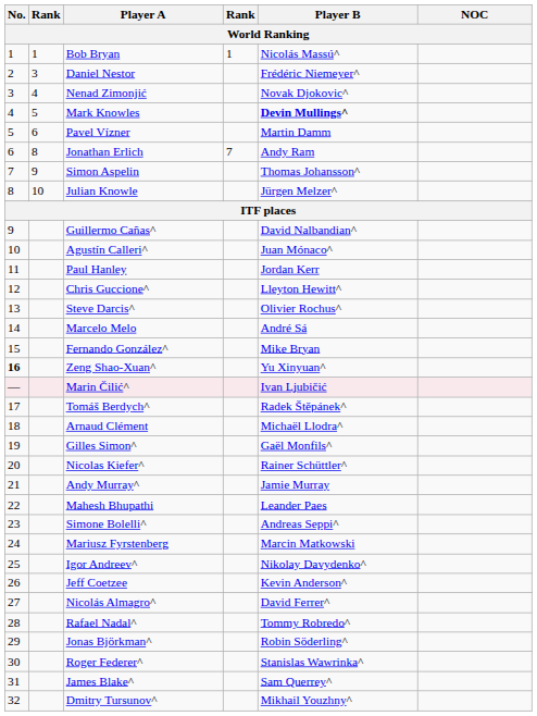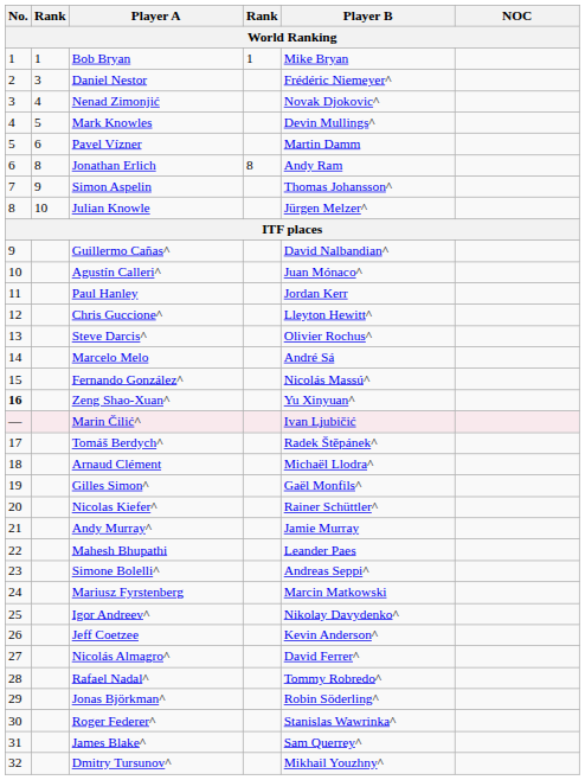 <table class="wikitable">
 <tr>
 <th width=20>No.</th>
 <th width=20>Rank</th>
 <th width=200>Player A</th>
 <th width=20>Rank</th>
 <th width=200>Player B</th>
 <th width=140>NOC</th>
 </tr>
 <tr>
 <th colspan="6">World Ranking</th>
 </tr>
 <tr>
 <td>1</td>
 <td>1</td>
 <td><a href='#'>Bob Bryan</a></td>
 <td>1</td>
-<td><a href='#'>Nicolás Massú</a>^</td>
+<td><a href='#'>Mike Bryan</a></td>
 <td></td>
 </tr>
 <tr>
 <td>2</td>
 <td>3</td>
 <td><a href='#'>Daniel Nestor</a></td>
 <td></td>
 <td><a href='#'>Frédéric Niemeyer</a>^</td>
 <td></td>
 </tr>
 <tr>
 <td>3</td>
 <td>4</td>
 <td><a href='#'>Nenad Zimonjić</a></td>
 <td></td>
 <td><a href='#'>Novak Djokovic</a>^</td>
 <td></td>
 </tr>
 <tr>
 <td>4</td>
 <td>5</td>
 <td><a href='#'>Mark Knowles</a></td>
 <td></td>
-<td><strong><a href='#'>Devin Mullings</a>^</strong></td>
+<td><a href='#'>Devin Mullings</a>^</td>
 <td></td>
 </tr>
 <tr>
 <td>5</td>
 <td>6</td>
 <td><a href='#'>Pavel Vízner</a></td>
 <td></td>
 <td><a href='#'>Martin Damm</a></td>
 <td></td>
 </tr>
 <tr>
 <td>6</td>
 <td>8</td>
 <td><a href='#'>Jonathan Erlich</a></td>
-<td>7</td>
+<td>8</td>
 <td><a href='#'>Andy Ram</a></td>
 <td></td>
 </tr>
 <tr>
 <td>7</td>
 <td>9</td>
 <td><a href='#'>Simon Aspelin</a></td>
 <td></td>
 <td><a href='#'>Thomas Johansson</a>^</td>
 <td></td>
 </tr>
 <tr>
 <td>8</td>
 <td>10</td>
 <td><a href='#'>Julian Knowle</a></td>
 <td></td>
 <td><a href='#'>Jürgen Melzer</a>^</td>
 <td></td>
 </tr>
 <tr>
 <th colspan="6">ITF places</th>
 </tr>
 <tr>
 <td>9</td>
 <td></td>
 <td><a href='#'>Guillermo Cañas</a>^</td>
 <td></td>
 <td><a href='#'>David Nalbandian</a>^</td>
 <td></td>
 </tr>
 <tr>
 <td>10</td>
 <td></td>
 <td><a href='#'>Agustín Calleri</a>^</td>
 <td></td>
 <td><a href='#'>Juan Mónaco</a>^</td>
 <td></td>
 </tr>
 <tr>
 <td>11</td>
 <td></td>
 <td><a href='#'>Paul Hanley</a></td>
 <td></td>
 <td><a href='#'>Jordan Kerr</a></td>
 <td></td>
 </tr>
 <tr>
 <td>12</td>
 <td></td>
 <td><a href='#'>Chris Guccione</a>^</td>
 <td></td>
 <td><a href='#'>Lleyton Hewitt</a>^</td>
 <td></td>
 </tr>
 <tr>
 <td>13</td>
 <td></td>
 <td><a href='#'>Steve Darcis</a>^</td>
 <td></td>
 <td><a href='#'>Olivier Rochus</a>^</td>
 <td></td>
 </tr>
 <tr>
 <td>14</td>
 <td></td>
 <td><a href='#'>Marcelo Melo</a></td>
 <td></td>
 <td><a href='#'>André Sá</a></td>
 <td></td>
 </tr>
 <tr>
 <td>15</td>
 <td></td>
 <td><a href='#'>Fernando González</a>^</td>
 <td></td>
-<td><a href='#'>Mike Bryan</a></td>
+<td><a href='#'>Nicolás Massú</a>^</td>
 <td></td>
 </tr>
 <tr>
 <td><strong>16</strong></td>
 <td></td>
 <td><a href='#'>Zeng Shao-Xuan</a>^</td>
 <td></td>
 <td><a href='#'>Yu Xinyuan</a>^</td>
 <td></td>
 </tr>
 <tr bgcolor=#F9E9ED>
 <td>—</td>
 <td></td>
 <td><a href='#'>Marin Čilić</a>^</td>
 <td></td>
 <td><a href='#'>Ivan Ljubičić</a></td>
 <td></td>
 </tr>
 <tr>
 <td>17</td>
 <td></td>
 <td><a href='#'>Tomáš Berdych</a>^</td>
 <td></td>
 <td><a href='#'>Radek Štěpánek</a>^</td>
 <td></td>
 </tr>
 <tr>
 <td>18</td>
 <td></td>
 <td><a href='#'>Arnaud Clément</a></td>
 <td></td>
 <td><a href='#'>Michaël Llodra</a>^</td>
 <td></td>
 </tr>
 <tr>
 <td>19</td>
 <td></td>
 <td><a href='#'>Gilles Simon</a>^</td>
 <td></td>
 <td><a href='#'>Gaël Monfils</a>^</td>
 <td></td>
 </tr>
 <tr>
 <td>20</td>
 <td></td>
 <td><a href='#'>Nicolas Kiefer</a>^</td>
 <td></td>
 <td><a href='#'>Rainer Schüttler</a>^</td>
 <td></td>
 </tr>
 <tr>
 <td>21</td>
 <td></td>
 <td><a href='#'>Andy Murray</a>^</td>
 <td></td>
 <td><a href='#'>Jamie Murray</a></td>
 <td></td>
 </tr>
 <tr>
 <td>22</td>
 <td></td>
 <td><a href='#'>Mahesh Bhupathi</a></td>
 <td></td>
 <td><a href='#'>Leander Paes</a></td>
 <td></td>
 </tr>
 <tr>
 <td>23</td>
 <td></td>
 <td><a href='#'>Simone Bolelli</a>^</td>
 <td></td>
 <td><a href='#'>Andreas Seppi</a>^</td>
 <td></td>
 </tr>
 <tr>
 <td>24</td>
 <td></td>
 <td><a href='#'>Mariusz Fyrstenberg</a></td>
 <td></td>
 <td><a href='#'>Marcin Matkowski</a></td>
 <td></td>
 </tr>
 <tr>
 <td>25</td>
 <td></td>
 <td><a href='#'>Igor Andreev</a>^</td>
 <td></td>
 <td><a href='#'>Nikolay Davydenko</a>^</td>
 <td></td>
 </tr>
 <tr>
 <td>26</td>
 <td></td>
 <td><a href='#'>Jeff Coetzee</a></td>
 <td></td>
 <td><a href='#'>Kevin Anderson</a>^</td>
 <td></td>
 </tr>
 <tr>
 <td>27</td>
 <td></td>
 <td><a href='#'>Nicolás Almagro</a>^</td>
 <td></td>
 <td><a href='#'>David Ferrer</a>^</td>
 <td></td>
 </tr>
 <tr>
 <td>28</td>
 <td></td>
 <td><a href='#'>Rafael Nadal</a>^</td>
 <td></td>
 <td><a href='#'>Tommy Robredo</a>^</td>
 <td></td>
 </tr>
 <tr>
 <td>29</td>
 <td></td>
 <td><a href='#'>Jonas Björkman</a>^</td>
 <td></td>
 <td><a href='#'>Robin Söderling</a>^</td>
 <td></td>
 </tr>
 <tr>
 <td>30</td>
 <td></td>
 <td><a href='#'>Roger Federer</a>^</td>
 <td></td>
 <td><a href='#'>Stanislas Wawrinka</a>^</td>
 <td></td>
 </tr>
 <tr>
 <td>31</td>
 <td></td>
 <td><a href='#'>James Blake</a>^</td>
 <td></td>
 <td><a href='#'>Sam Querrey</a>^</td>
 <td></td>
 </tr>
 <tr>
 <td>32</td>
 <td></td>
 <td><a href='#'>Dmitry Tursunov</a>^</td>
 <td></td>
 <td><a href='#'>Mikhail Youzhny</a>^</td>
 <td></td>
 </tr>
 </table>
